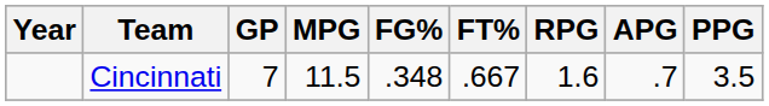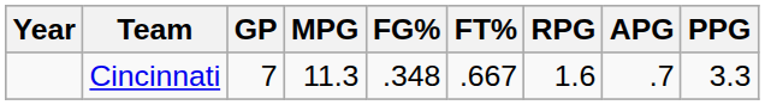 <table class="wikitable sortable" style="font-size:95%; text-align:right;">
 <tr>
 <th>Year</th>
 <th>Team</th>
 <th>GP</th>
 <th>MPG</th>
 <th>FG%</th>
 <th>FT%</th>
 <th>RPG</th>
 <th>APG</th>
 <th>PPG</th>
 </tr>
 <tr>
 <td style="text-align:left;"></td>
 <td style="text-align:left;"><a href='#'>Cincinnati</a></td>
 <td>7</td>
-<td>11.5</td>
+<td>11.3</td>
 <td>.348</td>
 <td>.667</td>
 <td>1.6</td>
 <td>.7</td>
-<td>3.5</td>
+<td>3.3</td>
 </tr>
 </table>
